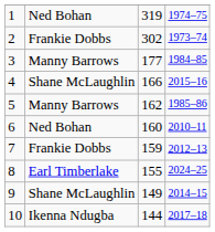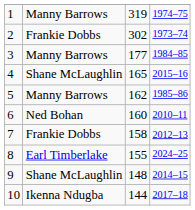 <table class="wikitable">
 <tr>
 </tr>
 <tr>
 <td>1</td>
-<td>Ned Bohan</td>
+<td>Manny Barrows</td>
 <td>319</td>
 <td style="font-size:80%;"><a href='#'>1974–75</a></td>
 </tr>
 <tr>
 <td>2</td>
 <td>Frankie Dobbs</td>
 <td>302</td>
 <td style="font-size:80%;"><a href='#'>1973–74</a></td>
 </tr>
 <tr>
 <td>3</td>
 <td>Manny Barrows</td>
 <td>177</td>
 <td style="font-size:80%;"><a href='#'>1984–85</a></td>
 </tr>
 <tr>
 <td>4</td>
 <td>Shane McLaughlin</td>
-<td>166</td>
+<td>165</td>
 <td style="font-size:80%;"><a href='#'>2015–16</a></td>
 </tr>
 <tr>
 <td>5</td>
 <td>Manny Barrows</td>
 <td>162</td>
 <td style="font-size:80%;"><a href='#'>1985–86</a></td>
 </tr>
 <tr>
 <td>6</td>
 <td>Ned Bohan</td>
 <td>160</td>
 <td style="font-size:80%;"><a href='#'>2010–11</a></td>
 </tr>
 <tr>
 <td>7</td>
 <td>Frankie Dobbs</td>
-<td>159</td>
+<td>158</td>
 <td style="font-size:80%;"><a href='#'>2012–13</a></td>
 </tr>
 <tr>
 <td>8</td>
 <td><a href='#'>Earl Timberlake</a></td>
 <td>155</td>
 <td style="font-size:80%;"><a href='#'>2024–25</a></td>
 </tr>
 <tr>
 <td>9</td>
 <td>Shane McLaughlin</td>
-<td>149</td>
+<td>148</td>
 <td style="font-size:80%;"><a href='#'>2014–15</a></td>
 </tr>
 <tr>
 <td>10</td>
 <td>Ikenna Ndugba</td>
 <td>144</td>
 <td style="font-size:80%;"><a href='#'>2017–18</a></td>
 </tr>
 </table>
